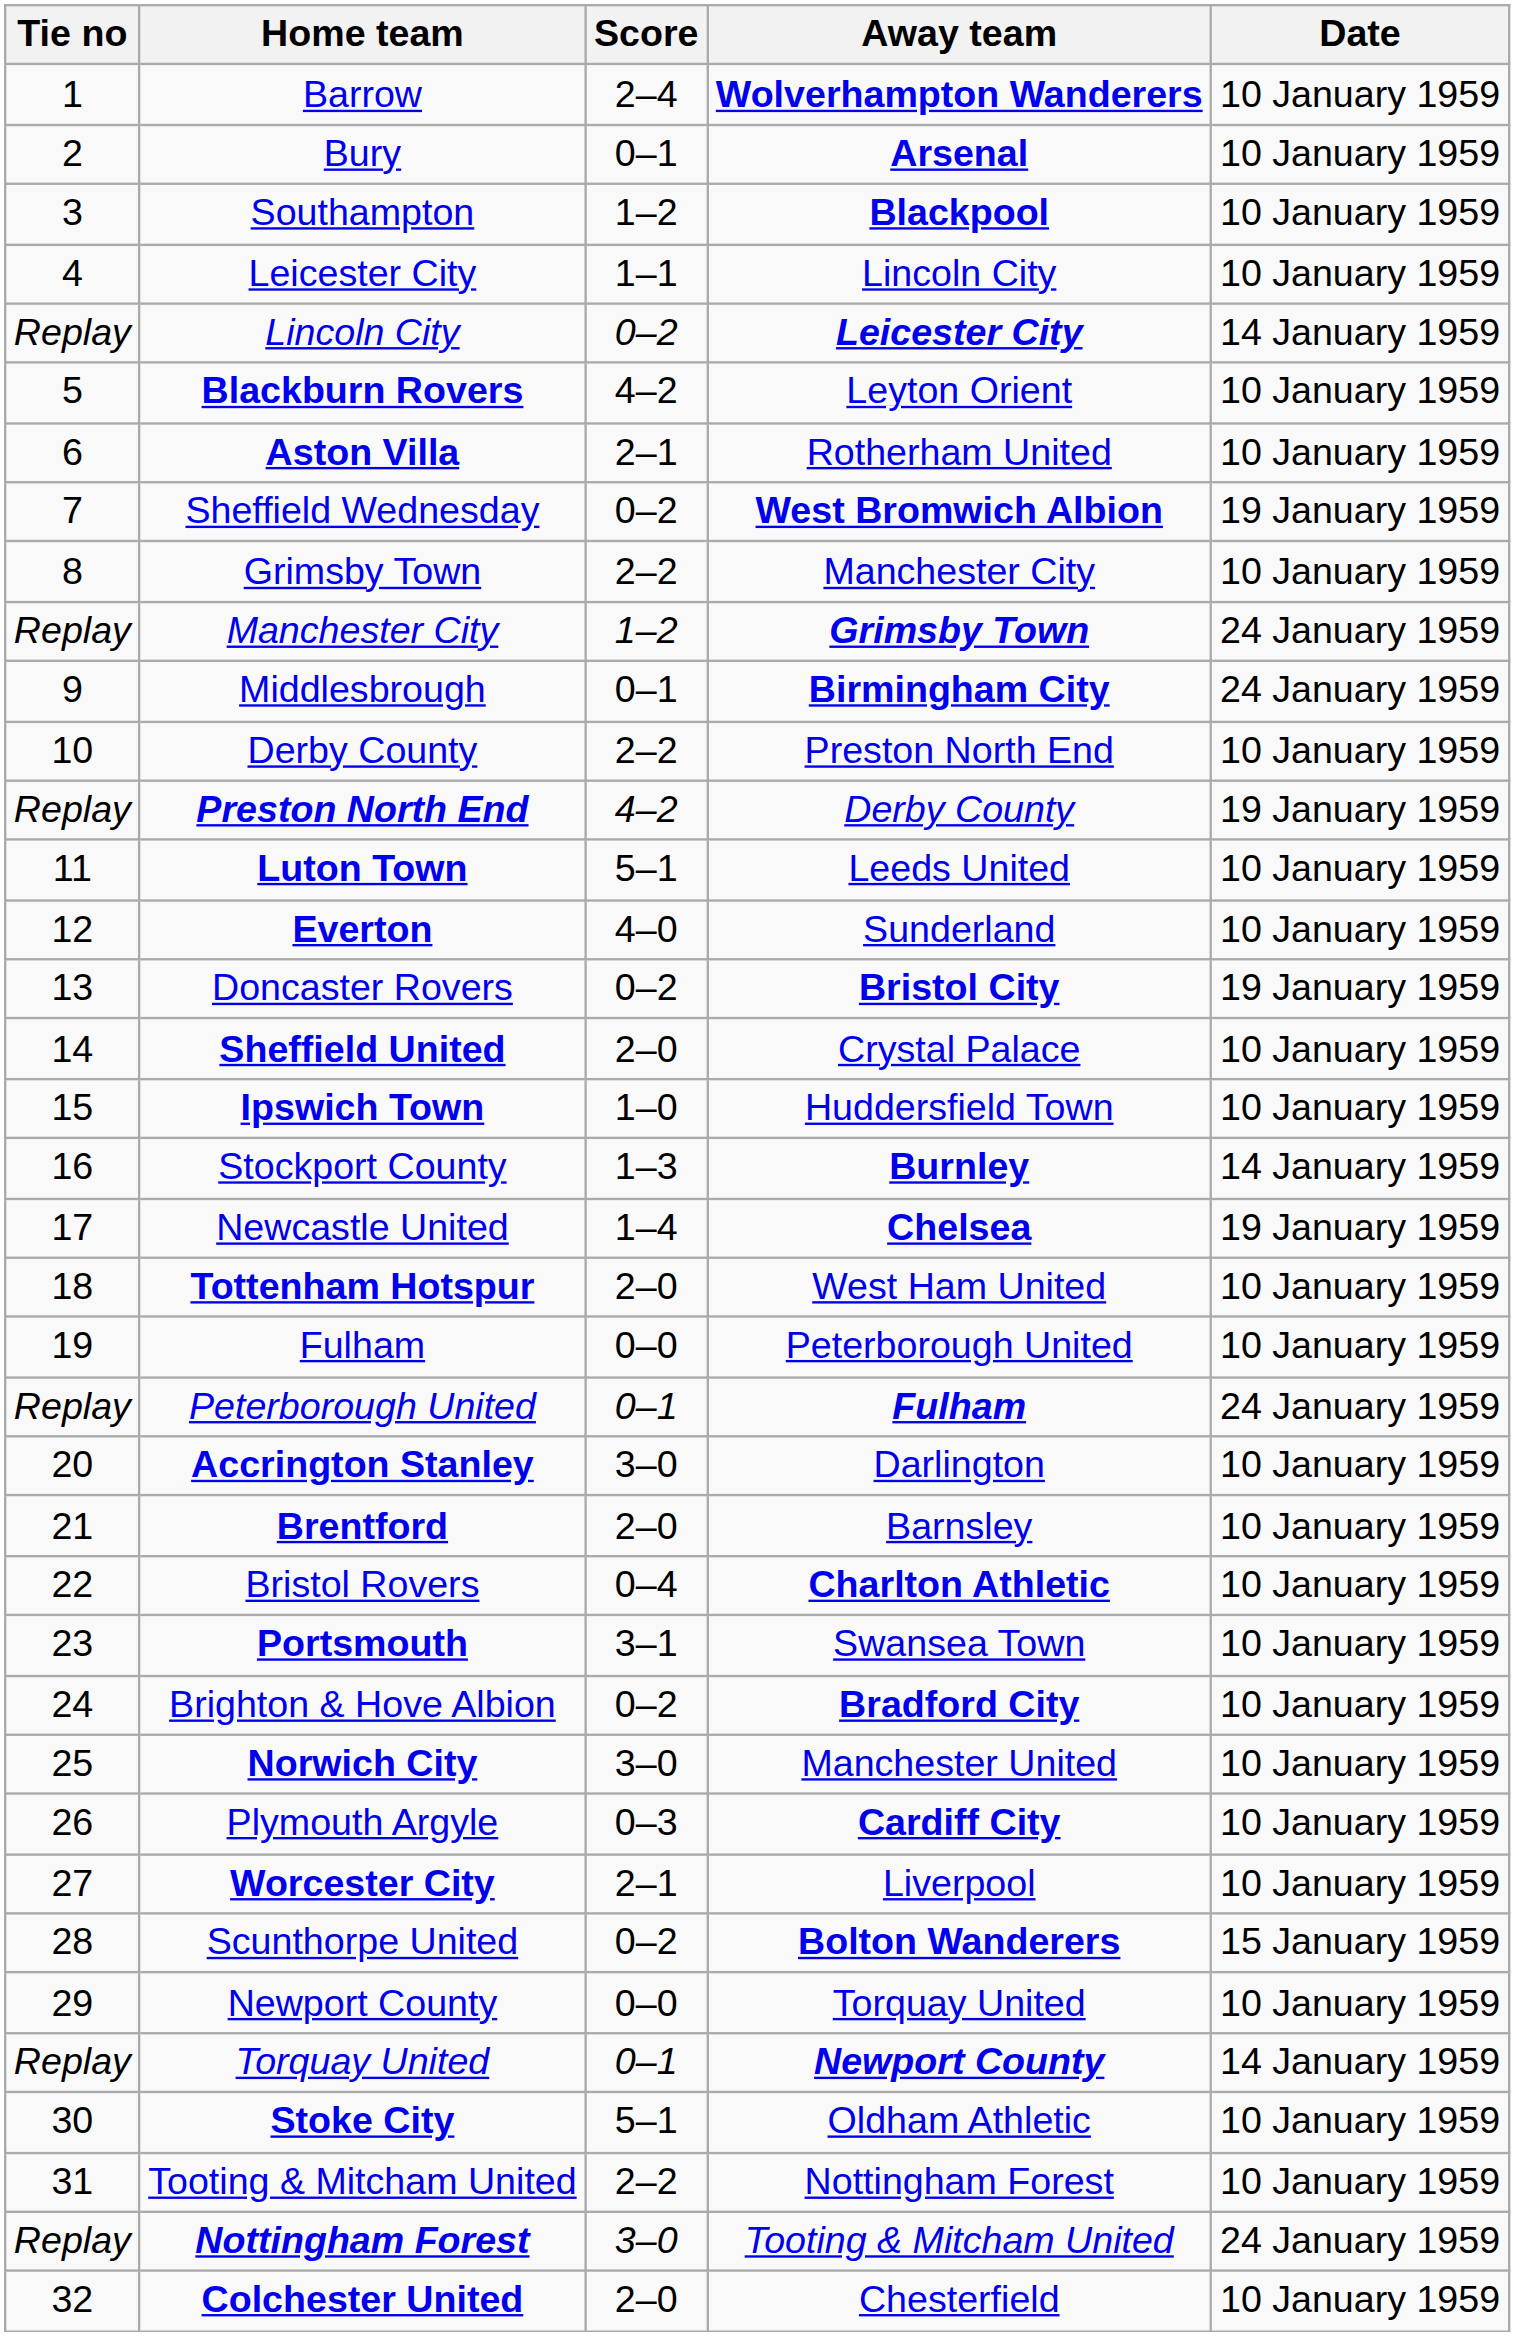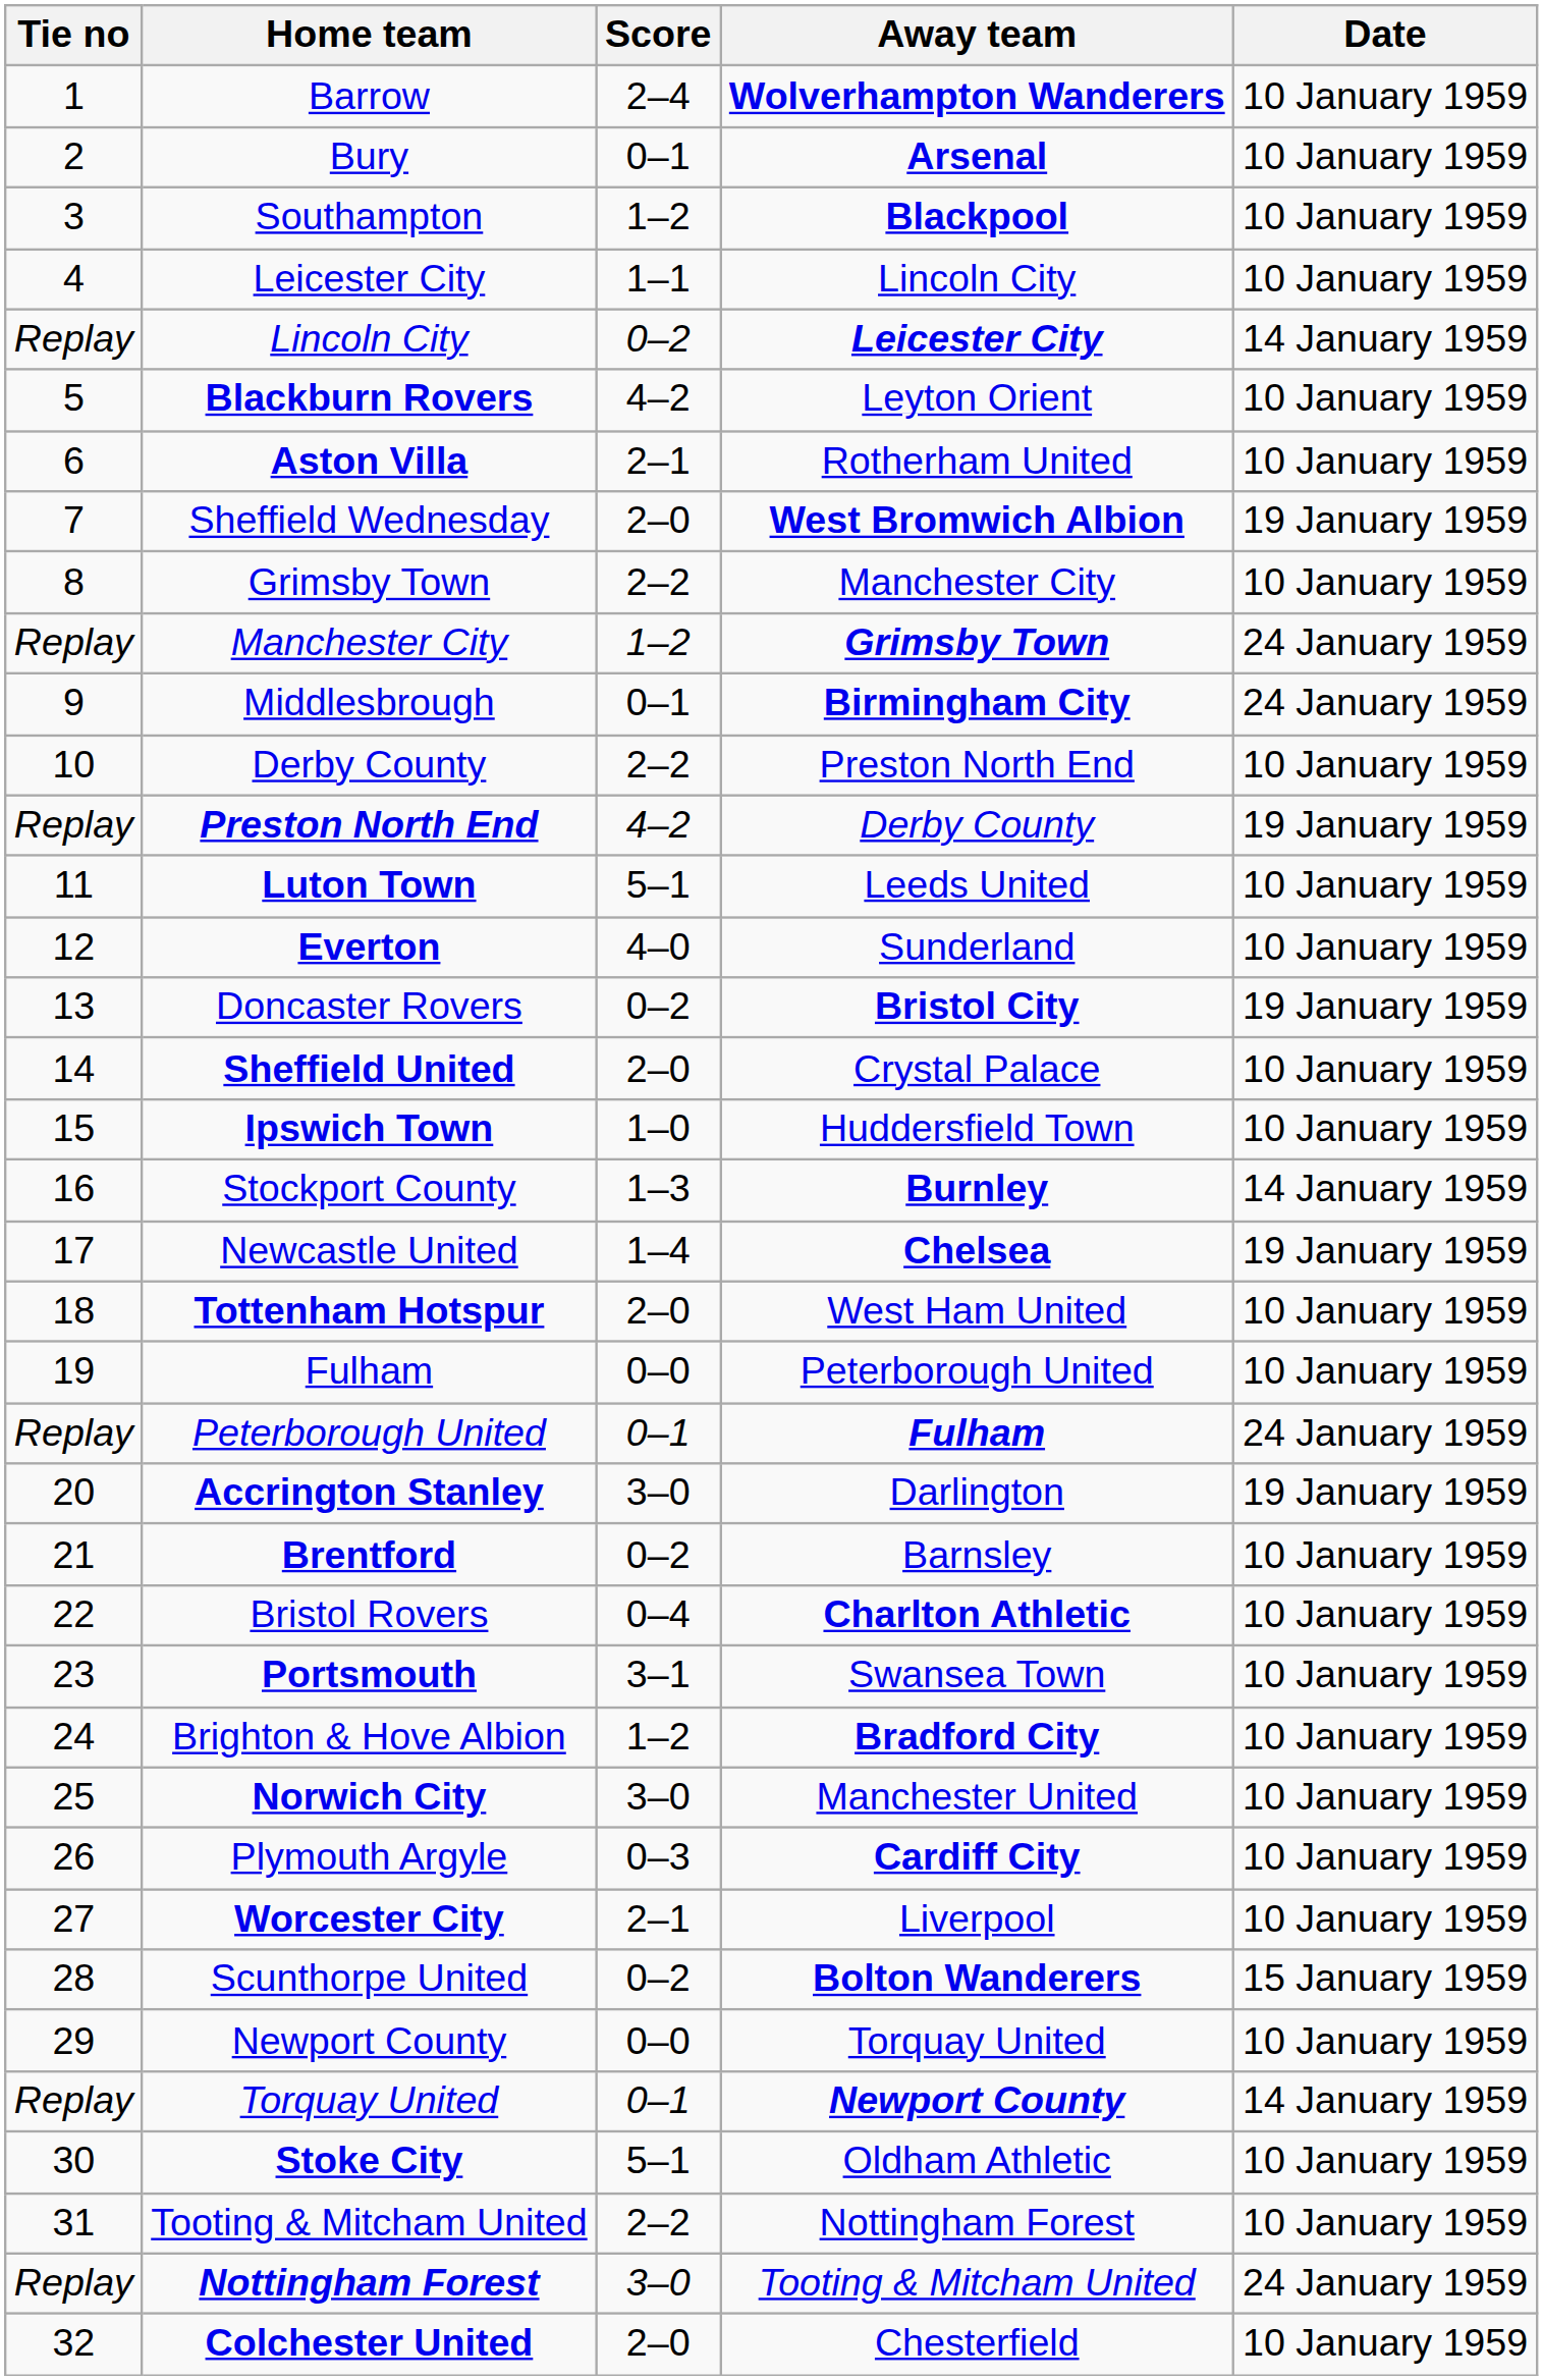 <table class="wikitable" style="text-align: center">
 <tr>
 <th>Tie no</th>
 <th>Home team</th>
 <th>Score</th>
 <th>Away team</th>
 <th>Date</th>
 </tr>
 <tr>
 <td>1</td>
 <td><a href='#'>Barrow</a></td>
 <td>2–4</td>
 <td><strong><a href='#'>Wolverhampton Wanderers</a></strong></td>
 <td>10 January 1959</td>
 </tr>
 <tr>
 <td>2</td>
 <td><a href='#'>Bury</a></td>
 <td>0–1</td>
 <td><strong><a href='#'>Arsenal</a></strong></td>
 <td>10 January 1959</td>
 </tr>
 <tr>
 <td>3</td>
 <td><a href='#'>Southampton</a></td>
 <td>1–2</td>
 <td><strong><a href='#'>Blackpool</a></strong></td>
 <td>10 January 1959</td>
 </tr>
 <tr>
 <td>4</td>
 <td><a href='#'>Leicester City</a></td>
 <td>1–1</td>
 <td><a href='#'>Lincoln City</a></td>
 <td>10 January 1959</td>
 </tr>
 <tr>
 <td><em>Replay</em></td>
 <td><em><a href='#'>Lincoln City</a></em></td>
 <td><em>0–2</em></td>
 <td><strong><em><a href='#'>Leicester City</a></em></strong></td>
 <td>14 January 1959</td>
 </tr>
 <tr>
 <td>5</td>
 <td><strong><a href='#'>Blackburn Rovers</a></strong></td>
 <td>4–2</td>
 <td><a href='#'>Leyton Orient</a></td>
 <td>10 January 1959</td>
 </tr>
 <tr>
 <td>6</td>
 <td><strong><a href='#'>Aston Villa</a></strong></td>
 <td>2–1</td>
 <td><a href='#'>Rotherham United</a></td>
 <td>10 January 1959</td>
 </tr>
 <tr>
 <td>7</td>
 <td><a href='#'>Sheffield Wednesday</a></td>
-<td>0–2</td>
+<td>2–0</td>
 <td><strong><a href='#'>West Bromwich Albion</a></strong></td>
 <td>19 January 1959</td>
 </tr>
 <tr>
 <td>8</td>
 <td><a href='#'>Grimsby Town</a></td>
 <td>2–2</td>
 <td><a href='#'>Manchester City</a></td>
 <td>10 January 1959</td>
 </tr>
 <tr>
 <td><em>Replay</em></td>
 <td><em><a href='#'>Manchester City</a></em></td>
 <td><em>1–2</em></td>
 <td><strong><em><a href='#'>Grimsby Town</a></em></strong></td>
 <td>24 January 1959</td>
 </tr>
 <tr>
 <td>9</td>
 <td><a href='#'>Middlesbrough</a></td>
 <td>0–1</td>
 <td><strong><a href='#'>Birmingham City</a></strong></td>
 <td>24 January 1959</td>
 </tr>
 <tr>
 <td>10</td>
 <td><a href='#'>Derby County</a></td>
 <td>2–2</td>
 <td><a href='#'>Preston North End</a></td>
 <td>10 January 1959</td>
 </tr>
 <tr>
 <td><em>Replay</em></td>
 <td><strong><em><a href='#'>Preston North End</a></em></strong></td>
 <td><em>4–2</em></td>
 <td><em><a href='#'>Derby County</a></em></td>
 <td>19 January 1959</td>
 </tr>
 <tr>
 <td>11</td>
 <td><strong><a href='#'>Luton Town</a></strong></td>
 <td>5–1</td>
 <td><a href='#'>Leeds United</a></td>
 <td>10 January 1959</td>
 </tr>
 <tr>
 <td>12</td>
 <td><strong><a href='#'>Everton</a></strong></td>
 <td>4–0</td>
 <td><a href='#'>Sunderland</a></td>
 <td>10 January 1959</td>
 </tr>
 <tr>
 <td>13</td>
 <td><a href='#'>Doncaster Rovers</a></td>
 <td>0–2</td>
 <td><strong><a href='#'>Bristol City</a></strong></td>
 <td>19 January 1959</td>
 </tr>
 <tr>
 <td>14</td>
 <td><strong><a href='#'>Sheffield United</a></strong></td>
 <td>2–0</td>
 <td><a href='#'>Crystal Palace</a></td>
 <td>10 January 1959</td>
 </tr>
 <tr>
 <td>15</td>
 <td><strong><a href='#'>Ipswich Town</a></strong></td>
 <td>1–0</td>
 <td><a href='#'>Huddersfield Town</a></td>
 <td>10 January 1959</td>
 </tr>
 <tr>
 <td>16</td>
 <td><a href='#'>Stockport County</a></td>
 <td>1–3</td>
 <td><strong><a href='#'>Burnley</a></strong></td>
 <td>14 January 1959</td>
 </tr>
 <tr>
 <td>17</td>
 <td><a href='#'>Newcastle United</a></td>
 <td>1–4</td>
 <td><strong><a href='#'>Chelsea</a></strong></td>
 <td>19 January 1959</td>
 </tr>
 <tr>
 <td>18</td>
 <td><strong><a href='#'>Tottenham Hotspur</a></strong></td>
 <td>2–0</td>
 <td><a href='#'>West Ham United</a></td>
 <td>10 January 1959</td>
 </tr>
 <tr>
 <td>19</td>
 <td><a href='#'>Fulham</a></td>
 <td>0–0</td>
 <td><a href='#'>Peterborough United</a></td>
 <td>10 January 1959</td>
 </tr>
 <tr>
 <td><em>Replay</em></td>
 <td><em><a href='#'>Peterborough United</a></em></td>
 <td><em>0–1</em></td>
 <td><strong><em><a href='#'>Fulham</a></em></strong></td>
 <td>24 January 1959</td>
 </tr>
 <tr>
 <td>20</td>
 <td><strong><a href='#'>Accrington Stanley</a></strong></td>
 <td>3–0</td>
 <td><a href='#'>Darlington</a></td>
-<td>10 January 1959</td>
+<td>19 January 1959</td>
 </tr>
 <tr>
 <td>21</td>
 <td><strong><a href='#'>Brentford</a></strong></td>
-<td>2–0</td>
+<td>0–2</td>
 <td><a href='#'>Barnsley</a></td>
 <td>10 January 1959</td>
 </tr>
 <tr>
 <td>22</td>
 <td><a href='#'>Bristol Rovers</a></td>
 <td>0–4</td>
 <td><strong><a href='#'>Charlton Athletic</a></strong></td>
 <td>10 January 1959</td>
 </tr>
 <tr>
 <td>23</td>
 <td><strong><a href='#'>Portsmouth</a></strong></td>
 <td>3–1</td>
 <td><a href='#'>Swansea Town</a></td>
 <td>10 January 1959</td>
 </tr>
 <tr>
 <td>24</td>
 <td><a href='#'>Brighton & Hove Albion</a></td>
-<td>0–2</td>
+<td>1–2</td>
 <td><strong><a href='#'>Bradford City</a></strong></td>
 <td>10 January 1959</td>
 </tr>
 <tr>
 <td>25</td>
 <td><strong><a href='#'>Norwich City</a></strong></td>
 <td>3–0</td>
 <td><a href='#'>Manchester United</a></td>
 <td>10 January 1959</td>
 </tr>
 <tr>
 <td>26</td>
 <td><a href='#'>Plymouth Argyle</a></td>
 <td>0–3</td>
 <td><strong><a href='#'>Cardiff City</a></strong></td>
 <td>10 January 1959</td>
 </tr>
 <tr>
 <td>27</td>
 <td><strong><a href='#'>Worcester City</a></strong></td>
 <td>2–1</td>
 <td><a href='#'>Liverpool</a></td>
 <td>10 January 1959</td>
 </tr>
 <tr>
 <td>28</td>
 <td><a href='#'>Scunthorpe United</a></td>
 <td>0–2</td>
 <td><strong><a href='#'>Bolton Wanderers</a></strong></td>
 <td>15 January 1959</td>
 </tr>
 <tr>
 <td>29</td>
 <td><a href='#'>Newport County</a></td>
 <td>0–0</td>
 <td><a href='#'>Torquay United</a></td>
 <td>10 January 1959</td>
 </tr>
 <tr>
 <td><em>Replay</em></td>
 <td><em><a href='#'>Torquay United</a></em></td>
 <td><em>0–1</em></td>
 <td><strong><em><a href='#'>Newport County</a></em></strong></td>
 <td>14 January 1959</td>
 </tr>
 <tr>
 <td>30</td>
 <td><strong><a href='#'>Stoke City</a></strong></td>
 <td>5–1</td>
 <td><a href='#'>Oldham Athletic</a></td>
 <td>10 January 1959</td>
 </tr>
 <tr>
 <td>31</td>
 <td><a href='#'>Tooting & Mitcham United</a></td>
 <td>2–2</td>
 <td><a href='#'>Nottingham Forest</a></td>
 <td>10 January 1959</td>
 </tr>
 <tr>
 <td><em>Replay</em></td>
 <td><strong><em><a href='#'>Nottingham Forest</a></em></strong></td>
 <td><em>3–0</em></td>
 <td><em><a href='#'>Tooting & Mitcham United</a></em></td>
 <td>24 January 1959</td>
 </tr>
 <tr>
 <td>32</td>
 <td><strong><a href='#'>Colchester United</a></strong></td>
 <td>2–0</td>
 <td><a href='#'>Chesterfield</a></td>
 <td>10 January 1959</td>
 </tr>
 </table>
